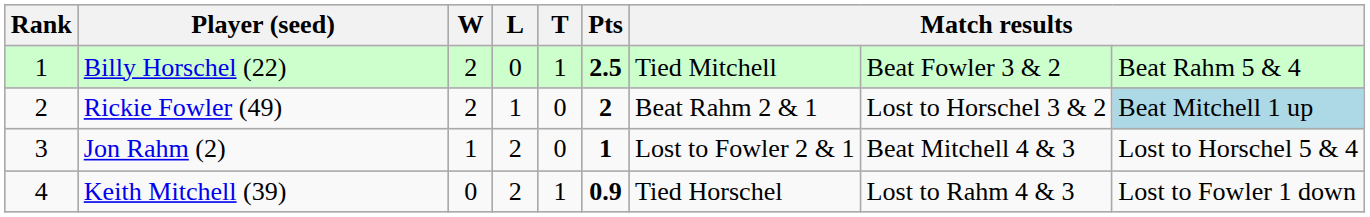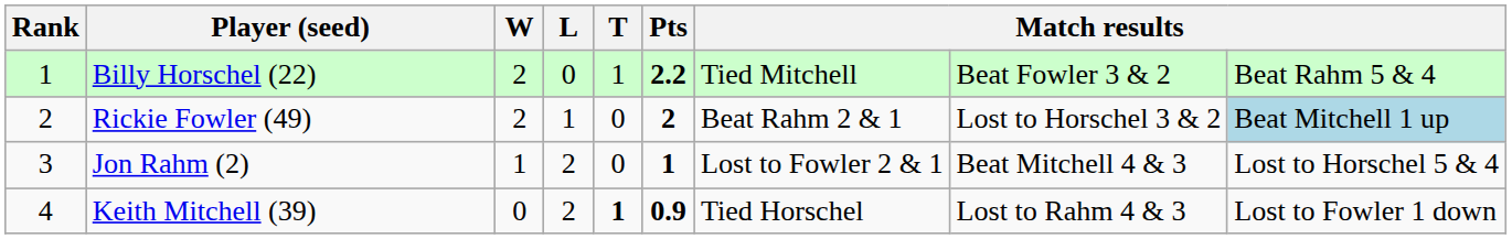 <table class="wikitable" style="text-align:center">
 <tr>
 <th width="20">Rank</th>
 <th width="220">Player (seed)</th>
 <th width="20">W</th>
 <th width="20">L</th>
 <th width="20">T</th>
 <th width="20">Pts</th>
 <th colspan=3>Match results</th>
 </tr>
 <tr style="background:#cfc">
 <td>1</td>
 <td align=left> <a href='#'>Billy Horschel</a> (22)</td>
 <td>2</td>
 <td>0</td>
 <td>1</td>
-<td><strong>2.5</strong></td>
+<td><strong>2.2</strong></td>
 <td align=left>Tied Mitchell</td>
 <td align=left>Beat Fowler 3 & 2</td>
 <td align=left>Beat Rahm 5 & 4</td>
 </tr>
 <tr>
 <td>2</td>
 <td align=left> <a href='#'>Rickie Fowler</a> (49)</td>
 <td>2</td>
 <td>1</td>
 <td>0</td>
 <td><strong>2</strong></td>
 <td align=left>Beat Rahm 2 & 1</td>
 <td align=left>Lost to Horschel 3 & 2</td>
 <td align=left style="background: lightblue;">Beat Mitchell 1 up</td>
 </tr>
 <tr>
 <td>3</td>
 <td align=left> <a href='#'>Jon Rahm</a> (2)</td>
 <td>1</td>
 <td>2</td>
 <td>0</td>
 <td><strong>1</strong></td>
 <td align=left>Lost to Fowler 2 & 1</td>
 <td align=left>Beat Mitchell 4 & 3</td>
 <td align=left>Lost to Horschel 5 & 4</td>
 </tr>
 <tr>
 <td>4</td>
 <td align=left> <a href='#'>Keith Mitchell</a> (39)</td>
 <td>0</td>
 <td>2</td>
-<td>1</td>
+<td><strong>1</strong></td>
 <td><strong>0.9</strong></td>
 <td align=left>Tied Horschel</td>
 <td align=left>Lost to Rahm 4 & 3</td>
 <td align=left>Lost to Fowler 1 down</td>
 </tr>
 </table>
